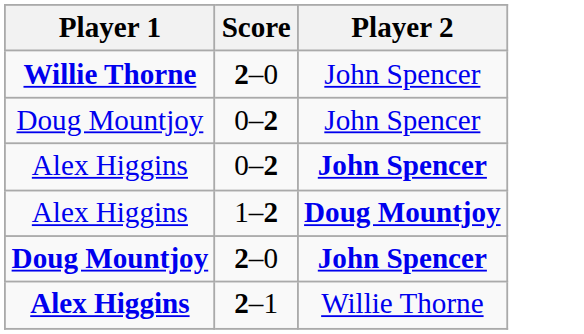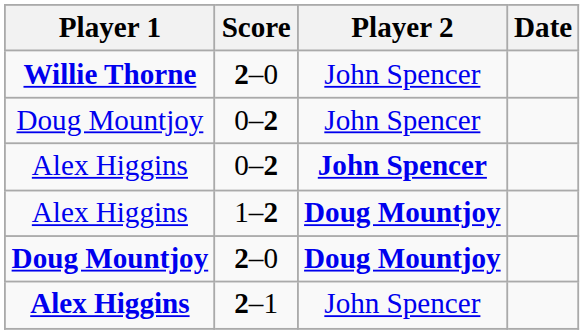 <table class="wikitable" style="text-align: center">
 <tr>
 <th>Player 1</th>
 <th>Score</th>
 <th>Player 2</th>
+<th>Date</th>
 </tr>
 <tr>
 <td> <strong><a href='#'>Willie Thorne</a></strong></td>
 <td><strong>2</strong>–0</td>
 <td> <a href='#'>John Spencer</a></td>
+<td></td>
 </tr>
 <tr>
 <td> <a href='#'>Doug Mountjoy</a></td>
 <td>0–<strong>2</strong></td>
 <td> <a href='#'>John Spencer</a></td>
+<td></td>
 </tr>
 <tr>
 <td> <a href='#'>Alex Higgins</a></td>
 <td>0–<strong>2</strong></td>
 <td> <strong><a href='#'>John Spencer</a></strong></td>
+<td></td>
 </tr>
 <tr>
 <td> <a href='#'>Alex Higgins</a></td>
 <td>1–<strong>2</strong></td>
 <td> <strong><a href='#'>Doug Mountjoy</a></strong></td>
+<td></td>
 </tr>
 <tr>
 <td> <strong><a href='#'>Doug Mountjoy</a></strong></td>
 <td><strong>2</strong>–0</td>
-<td> <strong><a href='#'>John Spencer</a></strong></td>
+<td> <strong><a href='#'>Doug Mountjoy</a></strong></td>
+<td></td>
 </tr>
 <tr>
 <td> <strong><a href='#'>Alex Higgins</a></strong></td>
 <td><strong>2</strong>–1</td>
-<td> <a href='#'>Willie Thorne</a></td>
+<td> <a href='#'>John Spencer</a></td>
+<td></td>
 </tr>
 </table>
